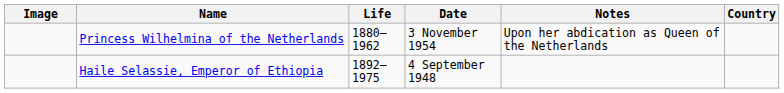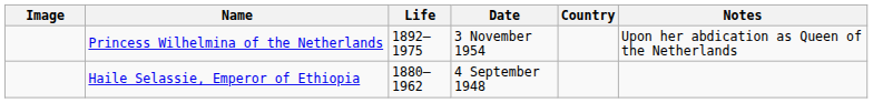 <table class="wikitable">
 <tr>
 <th style="width: 75px;">Image</th>
 <th style="width: 300px;">Name</th>
 <th>Life</th>
 <th>Date</th>
+<th>Country</th>
 <th>Notes</th>
-<th>Country</th>
 </tr>
 <tr>
 <td></td>
 <td><a href='#'>Princess Wilhelmina of the Netherlands</a></td>
-<td>1880–1962</td>
+<td>1892–1975</td>
 <td>3 November 1954</td>
+<td></td>
 <td>Upon her abdication as Queen of the Netherlands</td>
-<td></td>
 </tr>
 <tr>
 <td></td>
 <td><a href='#'>Haile Selassie, Emperor of Ethiopia</a></td>
-<td>1892–1975</td>
+<td>1880–1962</td>
 <td>4 September 1948</td>
 <td></td>
 <td></td>
 </tr>
 </table>
